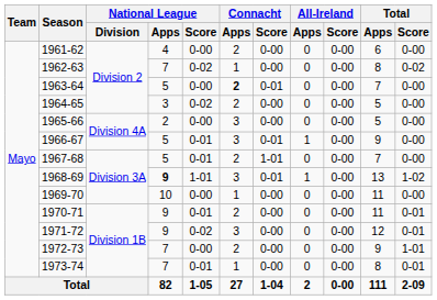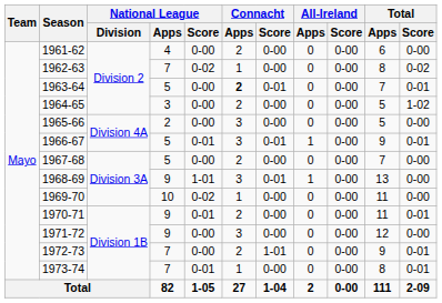 <table class="wikitable" style="text-align:center">
 <tr>
 <th rowspan="2">Team</th>
 <th rowspan="2">Season</th>
 <th colspan="3"><a href='#'>National League</a></th>
 <th colspan="2"><a href='#'>Connacht</a></th>
 <th colspan="2"><a href='#'>All-Ireland</a></th>
 <th colspan="2">Total</th>
 </tr>
 <tr>
 <th>Division</th>
 <th>Apps</th>
 <th>Score</th>
 <th>Apps</th>
 <th>Score</th>
 <th>Apps</th>
 <th>Score</th>
 <th>Apps</th>
 <th>Score</th>
 </tr>
 <tr>
 <td rowspan="13"><a href='#'>Mayo</a></td>
 <td>1961-62</td>
 <td rowspan="4"><a href='#'>Division 2</a></td>
 <td>4</td>
 <td>0-00</td>
 <td>2</td>
 <td>0-00</td>
 <td>0</td>
 <td>0-00</td>
 <td>6</td>
 <td>0-00</td>
 </tr>
 <tr>
 <td>1962-63</td>
 <td>7</td>
 <td>0-02</td>
 <td>1</td>
 <td>0-00</td>
 <td>0</td>
 <td>0-00</td>
 <td>8</td>
 <td>0-02</td>
 </tr>
 <tr>
 <td>1963-64</td>
 <td>5</td>
 <td>0-00</td>
 <td><strong>2</strong></td>
 <td>0-01</td>
 <td>0</td>
 <td>0-00</td>
 <td>7</td>
-<td>0-00</td>
+<td>0-01</td>
 </tr>
 <tr>
 <td>1964-65</td>
 <td>3</td>
-<td>0-02</td>
+<td>0-00</td>
 <td>2</td>
 <td>0-00</td>
 <td>0</td>
 <td>0-00</td>
 <td>5</td>
-<td>0-00</td>
+<td>1-02</td>
 </tr>
 <tr>
 <td>1965-66</td>
 <td rowspan="2"><a href='#'>Division 4A</a></td>
 <td>2</td>
 <td>0-00</td>
 <td>3</td>
 <td>0-00</td>
 <td>0</td>
 <td>0-00</td>
 <td>5</td>
 <td>0-00</td>
 </tr>
 <tr>
 <td>1966-67</td>
 <td>5</td>
 <td>0-01</td>
 <td>3</td>
 <td>0-01</td>
 <td>1</td>
 <td>0-00</td>
 <td>9</td>
-<td>0-00</td>
+<td>0-01</td>
 </tr>
 <tr>
 <td>1967-68</td>
 <td rowspan="3"><a href='#'>Division 3A</a></td>
 <td>5</td>
-<td>0-01</td>
+<td>0-00</td>
 <td>2</td>
-<td>1-01</td>
+<td>0-00</td>
 <td>0</td>
 <td>0-00</td>
 <td>7</td>
 <td>0-00</td>
 </tr>
 <tr>
 <td>1968-69</td>
-<td><strong>9</strong></td>
+<td>9</td>
 <td>1-01</td>
 <td>3</td>
 <td>0-01</td>
 <td>1</td>
 <td>0-00</td>
 <td>13</td>
-<td>1-02</td>
+<td>0-00</td>
 </tr>
 <tr>
 <td>1969-70</td>
 <td>10</td>
-<td>0-00</td>
+<td>0-02</td>
 <td>1</td>
 <td>0-00</td>
 <td>0</td>
 <td>0-00</td>
 <td>11</td>
 <td>0-00</td>
 </tr>
 <tr>
 <td>1970-71</td>
 <td rowspan="4"><a href='#'>Division 1B</a></td>
 <td>9</td>
 <td>0-01</td>
 <td>2</td>
 <td>0-00</td>
 <td>0</td>
 <td>0-00</td>
 <td>11</td>
 <td>0-01</td>
 </tr>
 <tr>
 <td>1971-72</td>
 <td>9</td>
-<td>0-02</td>
+<td>0-00</td>
 <td>3</td>
 <td>0-00</td>
 <td>0</td>
 <td>0-00</td>
 <td>12</td>
-<td>0-01</td>
+<td>0-00</td>
 </tr>
 <tr>
 <td>1972-73</td>
 <td>7</td>
 <td>0-00</td>
 <td>2</td>
-<td>0-00</td>
+<td>1-01</td>
 <td>0</td>
 <td>0-00</td>
 <td>9</td>
-<td>1-01</td>
+<td>0-01</td>
 </tr>
 <tr>
 <td>1973-74</td>
 <td>7</td>
 <td>0-01</td>
 <td>1</td>
 <td>0-00</td>
 <td>0</td>
 <td>0-00</td>
 <td>8</td>
 <td>0-01</td>
 </tr>
 <tr>
 <th colspan="3">Total</th>
 <td><strong>82</strong></td>
 <td><strong>1-05</strong></td>
 <td><strong>27</strong></td>
 <td><strong>1-04</strong></td>
 <td><strong>2</strong></td>
 <td><strong>0-00</strong></td>
 <td><strong>111</strong></td>
 <td><strong>2-09</strong></td>
 </tr>
 </table>
